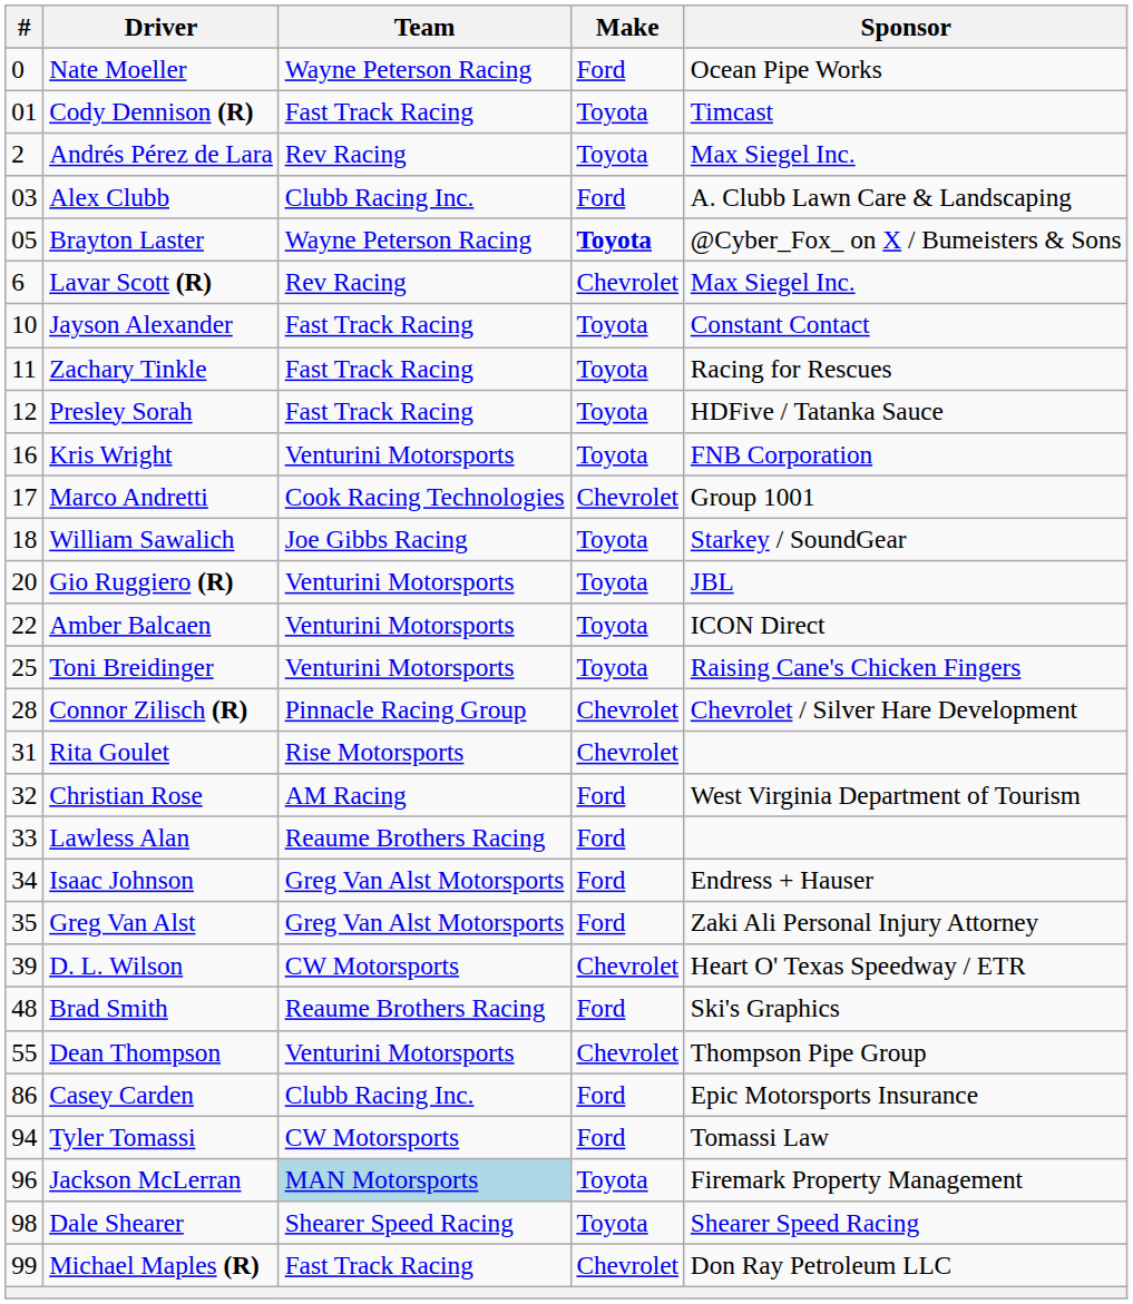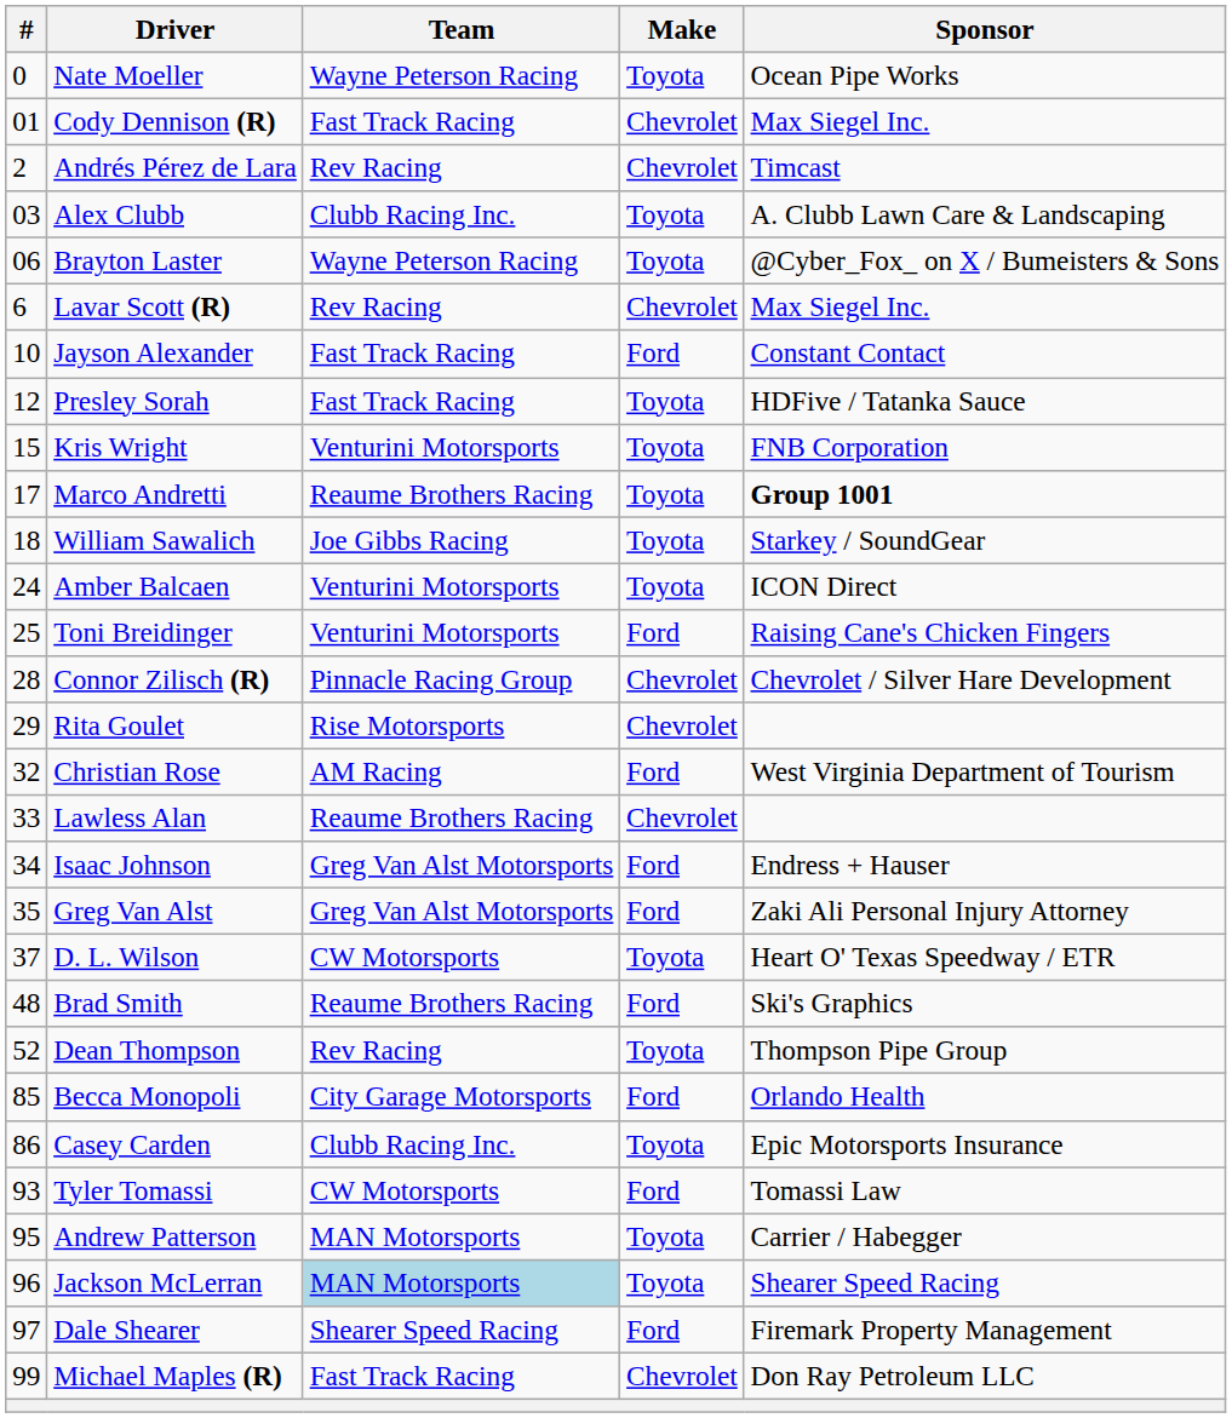 <table class="wikitable" style="font-size: 95%;">
 <tr>
 <th>#</th>
 <th>Driver</th>
 <th>Team</th>
 <th>Make</th>
 <th>Sponsor</th>
 </tr>
 <tr>
 <td>0</td>
 <td><a href='#'>Nate Moeller</a></td>
 <td><a href='#'>Wayne Peterson Racing</a></td>
-<td><a href='#'>Ford</a></td>
+<td><a href='#'>Toyota</a></td>
 <td>Ocean Pipe Works</td>
 </tr>
 <tr>
 <td>01</td>
 <td><a href='#'>Cody Dennison</a> <strong>(R)</strong></td>
 <td><a href='#'>Fast Track Racing</a></td>
-<td><a href='#'>Toyota</a></td>
-<td><a href='#'>Timcast</a></td>
+<td><a href='#'>Chevrolet</a></td>
+<td><a href='#'>Max Siegel Inc.</a></td>
 </tr>
 <tr>
 <td>2</td>
 <td nowrap><a href='#'>Andrés Pérez de Lara</a></td>
 <td><a href='#'>Rev Racing</a></td>
-<td><a href='#'>Toyota</a></td>
-<td><a href='#'>Max Siegel Inc.</a></td>
+<td><a href='#'>Chevrolet</a></td>
+<td><a href='#'>Timcast</a></td>
 </tr>
 <tr>
 <td>03</td>
 <td><a href='#'>Alex Clubb</a></td>
 <td><a href='#'>Clubb Racing Inc.</a></td>
-<td><a href='#'>Ford</a></td>
+<td><a href='#'>Toyota</a></td>
 <td>A. Clubb Lawn Care & Landscaping</td>
 </tr>
 <tr>
-<td>05</td>
+<td>06</td>
 <td><a href='#'>Brayton Laster</a></td>
 <td><a href='#'>Wayne Peterson Racing</a></td>
-<td><strong><a href='#'>Toyota</a></strong></td>
+<td><a href='#'>Toyota</a></td>
 <td>@Cyber_Fox_ on <a href='#'>X</a> / Bumeisters & Sons</td>
 </tr>
 <tr>
 <td>6</td>
 <td><a href='#'>Lavar Scott</a> <strong>(R)</strong></td>
 <td><a href='#'>Rev Racing</a></td>
 <td><a href='#'>Chevrolet</a></td>
 <td><a href='#'>Max Siegel Inc.</a></td>
 </tr>
 <tr>
 <td>10</td>
 <td><a href='#'>Jayson Alexander</a></td>
 <td><a href='#'>Fast Track Racing</a></td>
-<td><a href='#'>Toyota</a></td>
+<td><a href='#'>Ford</a></td>
 <td><a href='#'>Constant Contact</a></td>
-</tr>
-<tr>
-<td>11</td>
-<td><a href='#'>Zachary Tinkle</a></td>
-<td><a href='#'>Fast Track Racing</a></td>
-<td><a href='#'>Toyota</a></td>
-<td>Racing for Rescues</td>
 </tr>
 <tr>
 <td>12</td>
 <td><a href='#'>Presley Sorah</a></td>
 <td><a href='#'>Fast Track Racing</a></td>
 <td><a href='#'>Toyota</a></td>
 <td>HDFive / Tatanka Sauce</td>
 </tr>
 <tr>
-<td>16</td>
+<td>15</td>
 <td><a href='#'>Kris Wright</a></td>
 <td><a href='#'>Venturini Motorsports</a></td>
 <td><a href='#'>Toyota</a></td>
 <td><a href='#'>FNB Corporation</a></td>
 </tr>
 <tr>
 <td>17</td>
 <td><a href='#'>Marco Andretti</a></td>
-<td><a href='#'>Cook Racing Technologies</a></td>
-<td><a href='#'>Chevrolet</a></td>
-<td>Group 1001</td>
+<td><a href='#'>Reaume Brothers Racing</a></td>
+<td><a href='#'>Toyota</a></td>
+<td><strong>Group 1001</strong></td>
 </tr>
 <tr>
 <td>18</td>
 <td><a href='#'>William Sawalich</a></td>
 <td><a href='#'>Joe Gibbs Racing</a></td>
 <td><a href='#'>Toyota</a></td>
 <td><a href='#'>Starkey</a> / SoundGear</td>
 </tr>
 <tr>
-<td>20</td>
-<td><a href='#'>Gio Ruggiero</a> <strong>(R)</strong></td>
-<td><a href='#'>Venturini Motorsports</a></td>
-<td><a href='#'>Toyota</a></td>
-<td><a href='#'>JBL</a></td>
-</tr>
-<tr>
-<td>22</td>
+<td>24</td>
 <td><a href='#'>Amber Balcaen</a></td>
 <td><a href='#'>Venturini Motorsports</a></td>
 <td><a href='#'>Toyota</a></td>
 <td>ICON Direct</td>
 </tr>
 <tr>
 <td>25</td>
 <td><a href='#'>Toni Breidinger</a></td>
 <td><a href='#'>Venturini Motorsports</a></td>
-<td><a href='#'>Toyota</a></td>
+<td><a href='#'>Ford</a></td>
 <td><a href='#'>Raising Cane's Chicken Fingers</a></td>
 </tr>
 <tr>
 <td>28</td>
 <td><a href='#'>Connor Zilisch</a> <strong>(R)</strong></td>
 <td><a href='#'>Pinnacle Racing Group</a></td>
 <td><a href='#'>Chevrolet</a></td>
 <td><a href='#'>Chevrolet</a> / Silver Hare Development</td>
 </tr>
 <tr>
-<td>31</td>
+<td>29</td>
 <td><a href='#'>Rita Goulet</a></td>
 <td><a href='#'>Rise Motorsports</a></td>
 <td><a href='#'>Chevrolet</a></td>
 <td></td>
 </tr>
 <tr>
 <td>32</td>
 <td><a href='#'>Christian Rose</a></td>
 <td><a href='#'>AM Racing</a></td>
 <td><a href='#'>Ford</a></td>
 <td>West Virginia Department of Tourism</td>
 </tr>
 <tr>
 <td>33</td>
 <td><a href='#'>Lawless Alan</a></td>
 <td><a href='#'>Reaume Brothers Racing</a></td>
-<td><a href='#'>Ford</a></td>
+<td><a href='#'>Chevrolet</a></td>
 <td></td>
 </tr>
 <tr>
 <td>34</td>
 <td><a href='#'>Isaac Johnson</a></td>
 <td nowrap><a href='#'>Greg Van Alst Motorsports</a></td>
 <td><a href='#'>Ford</a></td>
 <td>Endress + Hauser</td>
 </tr>
 <tr>
 <td>35</td>
 <td><a href='#'>Greg Van Alst</a></td>
 <td><a href='#'>Greg Van Alst Motorsports</a></td>
 <td><a href='#'>Ford</a></td>
 <td>Zaki Ali Personal Injury Attorney</td>
 </tr>
 <tr>
-<td>39</td>
+<td>37</td>
 <td><a href='#'>D. L. Wilson</a></td>
 <td><a href='#'>CW Motorsports</a></td>
-<td><a href='#'>Chevrolet</a></td>
+<td><a href='#'>Toyota</a></td>
 <td>Heart O' Texas Speedway / ETR</td>
 </tr>
 <tr>
 <td>48</td>
 <td><a href='#'>Brad Smith</a></td>
 <td><a href='#'>Reaume Brothers Racing</a></td>
 <td><a href='#'>Ford</a></td>
 <td>Ski's Graphics</td>
 </tr>
 <tr>
-<td>55</td>
+<td>52</td>
 <td><a href='#'>Dean Thompson</a></td>
-<td><a href='#'>Venturini Motorsports</a></td>
-<td><a href='#'>Chevrolet</a></td>
+<td><a href='#'>Rev Racing</a></td>
+<td><a href='#'>Toyota</a></td>
 <td>Thompson Pipe Group</td>
+</tr>
+<tr>
+<td>85</td>
+<td><a href='#'>Becca Monopoli</a></td>
+<td><a href='#'>City Garage Motorsports</a></td>
+<td><a href='#'>Ford</a></td>
+<td><a href='#'>Orlando Health</a></td>
 </tr>
 <tr>
 <td>86</td>
 <td><a href='#'>Casey Carden</a></td>
 <td><a href='#'>Clubb Racing Inc.</a></td>
-<td><a href='#'>Ford</a></td>
+<td><a href='#'>Toyota</a></td>
 <td>Epic Motorsports Insurance</td>
 </tr>
 <tr>
-<td>94</td>
+<td>93</td>
 <td><a href='#'>Tyler Tomassi</a></td>
 <td><a href='#'>CW Motorsports</a></td>
 <td><a href='#'>Ford</a></td>
 <td>Tomassi Law</td>
 </tr>
 <tr>
+<td>95</td>
+<td><a href='#'>Andrew Patterson</a></td>
+<td><a href='#'>MAN Motorsports</a></td>
+<td><a href='#'>Toyota</a></td>
+<td>Carrier / Habegger</td>
+</tr>
+<tr>
 <td>96</td>
 <td><a href='#'>Jackson McLerran</a></td>
 <td style="background: lightblue;"><a href='#'>MAN Motorsports</a></td>
 <td><a href='#'>Toyota</a></td>
-<td nowrap>Firemark Property Management</td>
+<td><a href='#'>Shearer Speed Racing</a></td>
 </tr>
 <tr>
-<td>98</td>
+<td>97</td>
 <td><a href='#'>Dale Shearer</a></td>
 <td><a href='#'>Shearer Speed Racing</a></td>
-<td><a href='#'>Toyota</a></td>
-<td><a href='#'>Shearer Speed Racing</a></td>
+<td><a href='#'>Ford</a></td>
+<td nowrap>Firemark Property Management</td>
 </tr>
 <tr>
 <td>99</td>
 <td><a href='#'>Michael Maples</a> <strong>(R)</strong></td>
 <td><a href='#'>Fast Track Racing</a></td>
 <td><a href='#'>Chevrolet</a></td>
 <td>Don Ray Petroleum LLC</td>
 </tr>
 <tr>
 <th colspan="5"></th>
 </tr>
 </table>
